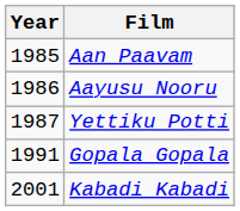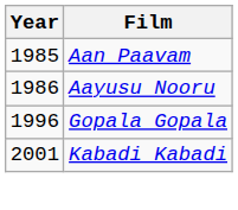 <table class="wikitable">
 <tr>
 <th>Year</th>
 <th>Film</th>
 </tr>
 <tr>
 <td>1985</td>
 <td><em><a href='#'>Aan Paavam</a></em></td>
 </tr>
 <tr>
 <td>1986</td>
 <td><em><a href='#'>Aayusu Nooru</a></em></td>
 </tr>
 <tr>
-<td>1987</td>
-<td><em><a href='#'>Yettiku Potti</a></em></td>
-</tr>
-<tr>
-<td>1991</td>
+<td>1996</td>
 <td><em><a href='#'>Gopala Gopala</a></em></td>
 </tr>
 <tr>
 <td>2001</td>
 <td><em><a href='#'>Kabadi Kabadi</a></em></td>
 </tr>
 </table>
